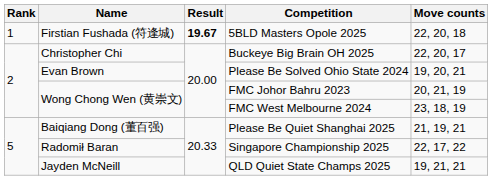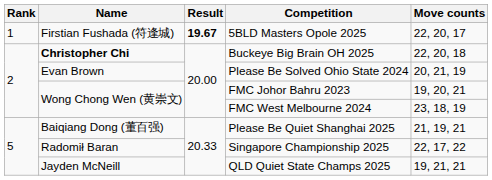 <table class="wikitable">
 <tr>
 <th>Rank</th>
 <th>Name</th>
 <th>Result</th>
 <th>Competition</th>
 <th>Move counts</th>
 </tr>
 <tr>
 <td>1</td>
 <td> Firstian Fushada (符逢城)</td>
 <td><strong>19.67</strong></td>
 <td> 5BLD Masters Opole 2025</td>
-<td>22, 20, 18</td>
+<td>22, 20, 17</td>
 </tr>
 <tr>
 <td rowspan="4">2</td>
-<td> Christopher Chi</td>
+<td><strong> Christopher Chi</strong></td>
 <td rowspan="4">20.00</td>
 <td> Buckeye Big Brain OH 2025</td>
-<td>22, 20, 17</td>
+<td>22, 20, 18</td>
 </tr>
 <tr>
 <td> Evan Brown</td>
 <td> Please Be Solved Ohio State 2024</td>
-<td>19, 20, 21</td>
+<td>20, 21, 19</td>
 </tr>
 <tr>
 <td rowspan="2"> Wong Chong Wen (黄崇文)</td>
 <td>  FMC Johor Bahru 2023</td>
-<td>20, 21, 19</td>
+<td>19, 20, 21</td>
 </tr>
 <tr>
 <td> FMC West Melbourne 2024</td>
 <td>23, 18, 19</td>
 </tr>
 <tr>
 <td rowspan="3">5</td>
 <td> Baiqiang Dong (董百强)</td>
 <td rowspan="3">20.33</td>
 <td> Please Be Quiet Shanghai 2025</td>
 <td>21, 19, 21</td>
 </tr>
 <tr>
 <td> Radomił Baran</td>
 <td> Singapore Championship 2025</td>
 <td>22, 17, 22</td>
 </tr>
 <tr>
 <td> Jayden McNeill</td>
 <td>  QLD Quiet State Champs 2025</td>
 <td>19, 21, 21</td>
 </tr>
 </table>
